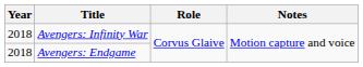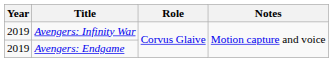 <table class = "wikitable sortable">
 <tr>
 <th>Year</th>
 <th>Title</th>
 <th>Role</th>
 <th class = "unsortable">Notes</th>
 </tr>
 <tr>
-<td>2018</td>
+<td>2019</td>
 <td><em><a href='#'>Avengers: Infinity War</a></em></td>
 <td rowspan=2><a href='#'>Corvus Glaive</a></td>
 <td rowspan=2><a href='#'>Motion capture</a> and voice</td>
 </tr>
 <tr>
-<td>2018</td>
+<td>2019</td>
 <td><em><a href='#'>Avengers: Endgame</a></em></td>
 </tr>
 </table>
